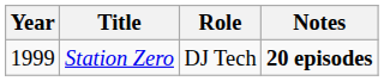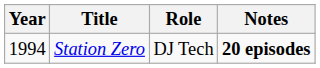 <table class="wikitable">
 <tr>
 <th>Year</th>
 <th>Title</th>
 <th>Role</th>
 <th class="unsortable">Notes</th>
 </tr>
 <tr>
-<td>1999</td>
+<td>1994</td>
 <td><em><a href='#'>Station Zero</a></em></td>
 <td>DJ Tech</td>
 <td><strong>20 episodes</strong></td>
 </tr>
 </table>
